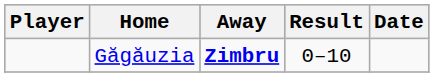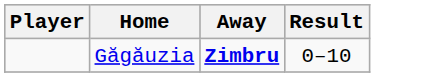 <table class="wikitable sortable">
 <tr>
 <th>Player</th>
 <th>Home</th>
 <th>Away</th>
 <th style="text-align:center">Result</th>
-<th>Date</th>
 </tr>
 <tr>
 <td> </td>
 <td><a href='#'>Găgăuzia</a></td>
 <td><strong><a href='#'>Zimbru</a></strong></td>
 <td style="text-align:center;">0–10</td>
-<td></td>
 </tr>
 </table>
